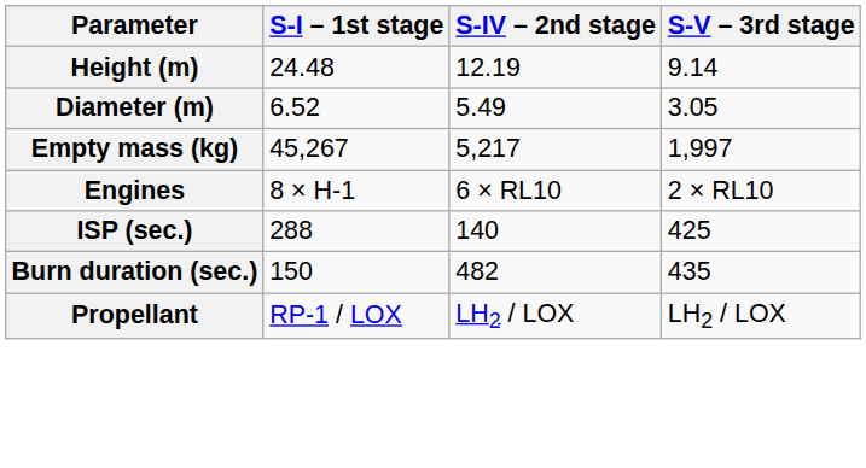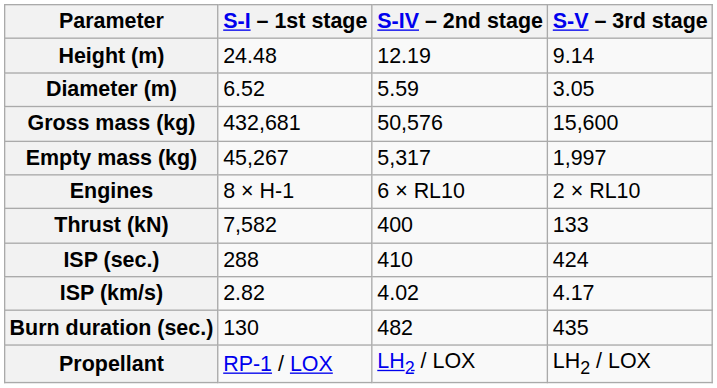 <table class="wikitable plainrowheaders">
 <tr>
 <th scope="col">Parameter</th>
 <th scope="col"><a href='#'>S-I</a> – 1st stage</th>
 <th scope="col"><a href='#'>S-IV</a> – 2nd stage</th>
 <th scope="col"><a href='#'>S-V</a> – 3rd stage</th>
 </tr>
 <tr>
 <th scope="row">Height (m)</th>
 <td>24.48</td>
 <td>12.19</td>
 <td>9.14</td>
 </tr>
 <tr>
 <th scope="row">Diameter (m)</th>
 <td>6.52</td>
-<td>5.49</td>
+<td>5.59</td>
 <td>3.05</td>
+</tr>
+<tr>
+<th scope="row">Gross mass (kg)</th>
+<td>432,681</td>
+<td>50,576</td>
+<td>15,600</td>
 </tr>
 <tr>
 <th scope="row">Empty mass (kg)</th>
 <td>45,267</td>
-<td>5,217</td>
+<td>5,317</td>
 <td>1,997</td>
 </tr>
 <tr>
 <th scope="row">Engines</th>
 <td>8 × H-1</td>
 <td>6 × RL10</td>
 <td>2 × RL10</td>
 </tr>
 <tr>
+<th scope="row">Thrust (kN)</th>
+<td>7,582</td>
+<td>400</td>
+<td>133</td>
+</tr>
+<tr>
 <th scope="row">ISP (sec.)</th>
 <td>288</td>
-<td>140</td>
-<td>425</td>
+<td>410</td>
+<td>424</td>
+</tr>
+<tr>
+<th scope="row">ISP (km/s)</th>
+<td>2.82</td>
+<td>4.02</td>
+<td>4.17</td>
 </tr>
 <tr>
 <th scope="row">Burn duration (sec.)</th>
-<td>150</td>
+<td>130</td>
 <td>482</td>
 <td>435</td>
 </tr>
 <tr>
 <th scope="row">Propellant</th>
 <td><a href='#'>RP-1</a> / <a href='#'>LOX</a></td>
 <td><a href='#'>LH<sub>2</sub></a> / LOX</td>
 <td>LH<sub>2</sub> / LOX</td>
 </tr>
 </table>
